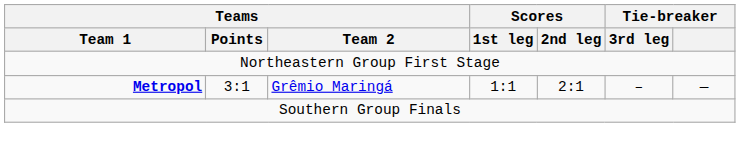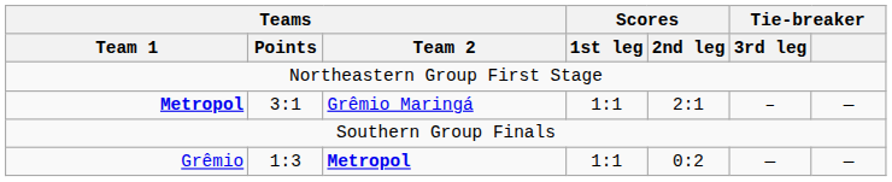 <table class="wikitable" style="text-align:center;">
 <tr>
 <th colspan=3>Teams</th>
 <th colspan=2>Scores</th>
 <th colspan=2>Tie-breaker</th>
 </tr>
 <tr>
 <th width="175">Team 1</th>
 <th width="50">Points</th>
 <th width="175">Team 2</th>
 <th width="55">1st leg</th>
 <th width="55">2nd leg</th>
 <th width="55">3rd leg</th>
 <th width="50"></th>
 </tr>
 <tr>
 <td agin=center colspan="7">Northeastern Group First Stage</td>
 </tr>
 <tr>
 <td align=right><strong><a href='#'>Metropol</a></strong> </td>
 <td>3:1</td>
 <td align=left> <a href='#'>Grêmio Maringá</a></td>
 <td>1:1</td>
 <td>2:1</td>
 <td>–</td>
 <td>—</td>
 </tr>
 <tr>
 <td agin=center colspan="7">Southern Group Finals</td>
 </tr>
+<tr>
+<td align=right><a href='#'>Grêmio</a> </td>
+<td>1:3</td>
+<td align=left> <strong><a href='#'>Metropol</a></strong></td>
+<td>1:1</td>
+<td>0:2</td>
+<td>—</td>
+<td>—</td>
+</tr>
 </table>
